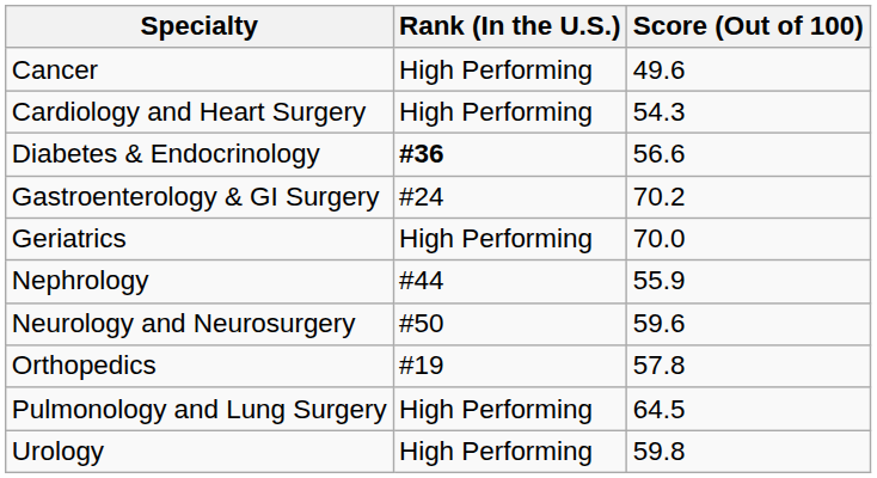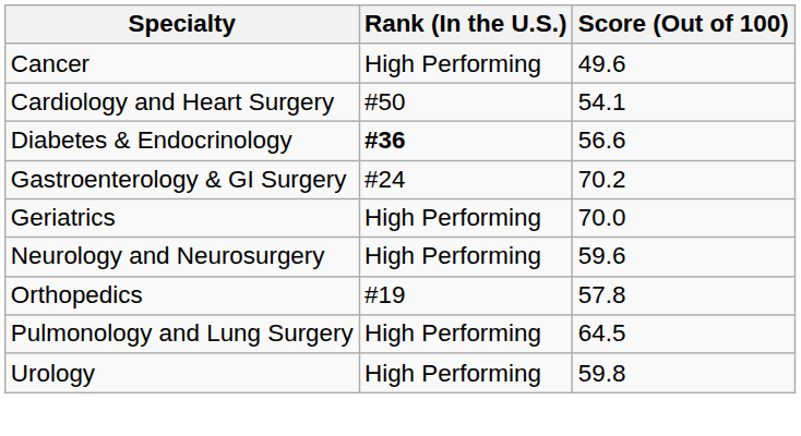 <table class="wikitable">
 <tr>
 <th>Specialty</th>
 <th>Rank (In the U.S.)</th>
 <th>Score (Out of 100)</th>
 </tr>
 <tr>
 <td>Cancer</td>
 <td>High Performing</td>
 <td>49.6</td>
 </tr>
 <tr>
 <td>Cardiology and Heart Surgery</td>
-<td>High Performing</td>
-<td>54.3</td>
+<td>#50</td>
+<td>54.1</td>
 </tr>
 <tr>
 <td>Diabetes & Endocrinology</td>
 <td><strong>#36</strong></td>
 <td>56.6</td>
 </tr>
 <tr>
 <td>Gastroenterology & GI Surgery</td>
 <td>#24</td>
 <td>70.2</td>
 </tr>
 <tr>
 <td>Geriatrics</td>
 <td>High Performing</td>
 <td>70.0</td>
 </tr>
 <tr>
-<td>Nephrology</td>
-<td>#44</td>
-<td>55.9</td>
-</tr>
-<tr>
 <td>Neurology and Neurosurgery</td>
-<td>#50</td>
+<td>High Performing</td>
 <td>59.6</td>
 </tr>
 <tr>
 <td>Orthopedics</td>
 <td>#19</td>
 <td>57.8</td>
 </tr>
 <tr>
 <td>Pulmonology and Lung Surgery</td>
 <td>High Performing</td>
 <td>64.5</td>
 </tr>
 <tr>
 <td>Urology</td>
 <td>High Performing</td>
 <td>59.8</td>
 </tr>
 </table>
